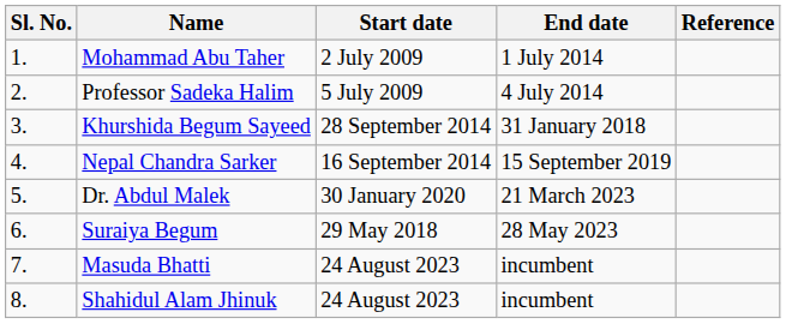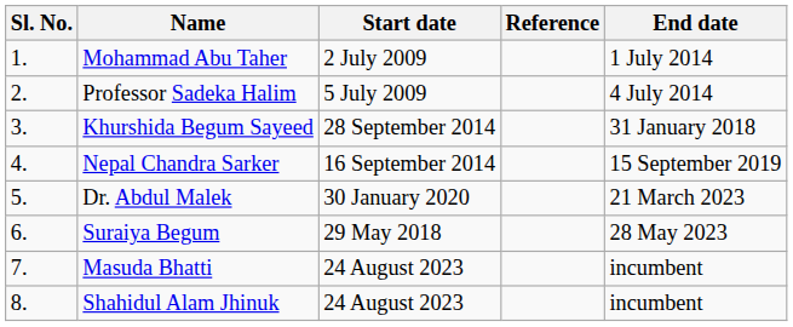 <table class="wikitable">
 <tr>
 <th>Sl. No.</th>
 <th>Name</th>
 <th>Start date</th>
+<th>Reference</th>
 <th>End date</th>
-<th>Reference</th>
 </tr>
 <tr>
 <td>1.</td>
 <td><a href='#'>Mohammad Abu Taher</a></td>
 <td>2 July 2009</td>
+<td></td>
 <td>1 July 2014</td>
-<td></td>
 </tr>
 <tr>
 <td>2.</td>
 <td>Professor <a href='#'>Sadeka Halim</a></td>
 <td>5 July 2009</td>
+<td></td>
 <td>4 July 2014</td>
-<td></td>
 </tr>
 <tr>
 <td>3.</td>
 <td><a href='#'>Khurshida Begum Sayeed</a></td>
 <td>28 September 2014</td>
+<td></td>
 <td>31 January 2018</td>
-<td></td>
 </tr>
 <tr>
 <td>4.</td>
 <td><a href='#'>Nepal Chandra Sarker</a></td>
 <td>16 September 2014</td>
+<td></td>
 <td>15 September 2019</td>
-<td></td>
 </tr>
 <tr>
 <td>5.</td>
 <td>Dr. <a href='#'>Abdul Malek</a></td>
 <td>30 January 2020</td>
+<td></td>
 <td>21 March 2023</td>
-<td></td>
 </tr>
 <tr>
 <td>6.</td>
 <td><a href='#'>Suraiya Begum</a></td>
 <td>29 May 2018</td>
+<td></td>
 <td>28 May 2023</td>
-<td></td>
 </tr>
 <tr>
 <td>7.</td>
 <td><a href='#'>Masuda Bhatti</a></td>
 <td>24 August 2023</td>
+<td></td>
 <td>incumbent</td>
-<td></td>
 </tr>
 <tr>
 <td>8.</td>
 <td><a href='#'>Shahidul Alam Jhinuk</a></td>
 <td>24 August 2023</td>
+<td></td>
 <td>incumbent</td>
-<td></td>
 </tr>
 </table>
